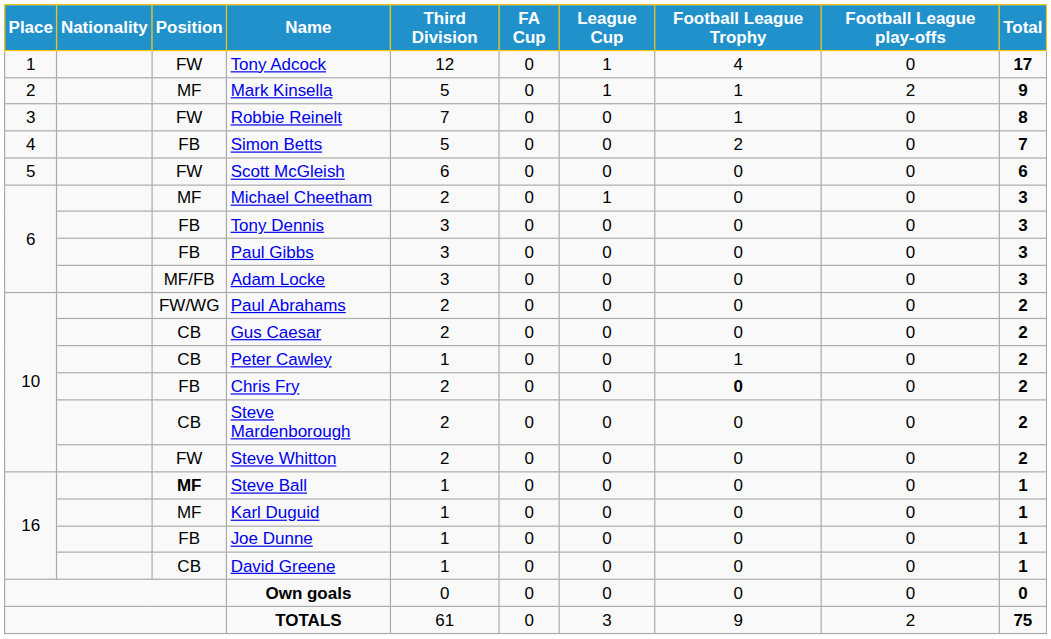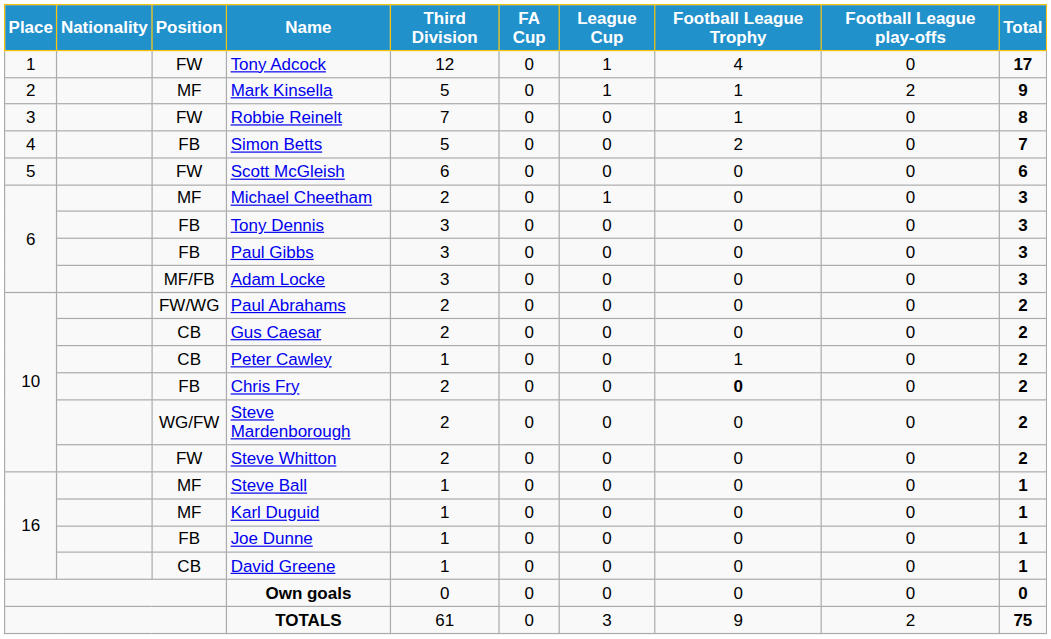 <table class="wikitable" style="text-align:center; font-size:90%; width:100%;">
 <tr>
 <th style="background:#2191CC; color:white; border:1px solid #F7C408; text-align:center;">Place</th>
 <th style="background:#2191CC; color:white; border:1px solid #F7C408; text-align:center;">Nationality</th>
 <th style="background:#2191CC; color:white; border:1px solid #F7C408; text-align:center;">Position</th>
 <th style="background:#2191CC; color:white; border:1px solid #F7C408; text-align:center;">Name</th>
 <th style="background:#2191CC; color:white; border:1px solid #F7C408; text-align:center;">Third Division</th>
 <th style="background:#2191CC; color:white; border:1px solid #F7C408; text-align:center;">FA Cup</th>
 <th style="background:#2191CC; color:white; border:1px solid #F7C408; text-align:center;">League Cup</th>
 <th style="background:#2191CC; color:white; border:1px solid #F7C408; text-align:center;">Football League Trophy</th>
 <th style="background:#2191CC; color:white; border:1px solid #F7C408; text-align:center;">Football League play-offs</th>
 <th style="background:#2191CC; color:white; border:1px solid #F7C408; text-align:center;">Total</th>
 </tr>
 <tr>
 <td>1</td>
 <td></td>
 <td>FW</td>
 <td align="left"><a href='#'>Tony Adcock</a></td>
 <td>12</td>
 <td>0</td>
 <td>1</td>
 <td>4</td>
 <td>0</td>
 <td><strong>17</strong></td>
 </tr>
 <tr>
 <td>2</td>
 <td></td>
 <td>MF</td>
 <td align="left"><a href='#'>Mark Kinsella</a></td>
 <td>5</td>
 <td>0</td>
 <td>1</td>
 <td>1</td>
 <td>2</td>
 <td><strong>9</strong></td>
 </tr>
 <tr>
 <td>3</td>
 <td></td>
 <td>FW</td>
 <td align="left"><a href='#'>Robbie Reinelt</a></td>
 <td>7</td>
 <td>0</td>
 <td>0</td>
 <td>1</td>
 <td>0</td>
 <td><strong>8</strong></td>
 </tr>
 <tr>
 <td>4</td>
 <td></td>
 <td>FB</td>
 <td align="left"><a href='#'>Simon Betts</a></td>
 <td>5</td>
 <td>0</td>
 <td>0</td>
 <td>2</td>
 <td>0</td>
 <td><strong>7</strong></td>
 </tr>
 <tr>
 <td>5</td>
 <td></td>
 <td>FW</td>
 <td align="left"><a href='#'>Scott McGleish</a></td>
 <td>6</td>
 <td>0</td>
 <td>0</td>
 <td>0</td>
 <td>0</td>
 <td><strong>6</strong></td>
 </tr>
 <tr>
 <td rowspan=4>6</td>
 <td></td>
 <td>MF</td>
 <td align="left"><a href='#'>Michael Cheetham</a></td>
 <td>2</td>
 <td>0</td>
 <td>1</td>
 <td>0</td>
 <td>0</td>
 <td><strong>3</strong></td>
 </tr>
 <tr>
 <td></td>
 <td>FB</td>
 <td align="left"><a href='#'>Tony Dennis</a></td>
 <td>3</td>
 <td>0</td>
 <td>0</td>
 <td>0</td>
 <td>0</td>
 <td><strong>3</strong></td>
 </tr>
 <tr>
 <td></td>
 <td>FB</td>
 <td align="left"><a href='#'>Paul Gibbs</a></td>
 <td>3</td>
 <td>0</td>
 <td>0</td>
 <td>0</td>
 <td>0</td>
 <td><strong>3</strong></td>
 </tr>
 <tr>
 <td></td>
 <td>MF/FB</td>
 <td align="left"><a href='#'>Adam Locke</a></td>
 <td>3</td>
 <td>0</td>
 <td>0</td>
 <td>0</td>
 <td>0</td>
 <td><strong>3</strong></td>
 </tr>
 <tr>
 <td rowspan=6>10</td>
 <td></td>
 <td>FW/WG</td>
 <td align="left"><a href='#'>Paul Abrahams</a></td>
 <td>2</td>
 <td>0</td>
 <td>0</td>
 <td>0</td>
 <td>0</td>
 <td><strong>2</strong></td>
 </tr>
 <tr>
 <td></td>
 <td>CB</td>
 <td align="left"><a href='#'>Gus Caesar</a></td>
 <td>2</td>
 <td>0</td>
 <td>0</td>
 <td>0</td>
 <td>0</td>
 <td><strong>2</strong></td>
 </tr>
 <tr>
 <td></td>
 <td>CB</td>
 <td align="left"><a href='#'>Peter Cawley</a></td>
 <td>1</td>
 <td>0</td>
 <td>0</td>
 <td>1</td>
 <td>0</td>
 <td><strong>2</strong></td>
 </tr>
 <tr>
 <td></td>
 <td>FB</td>
 <td align="left"><a href='#'>Chris Fry</a></td>
 <td>2</td>
 <td>0</td>
 <td>0</td>
 <td><strong>0</strong></td>
 <td>0</td>
 <td><strong>2</strong></td>
 </tr>
 <tr>
 <td></td>
-<td>CB</td>
+<td>WG/FW</td>
 <td align="left"><a href='#'>Steve Mardenborough</a></td>
 <td>2</td>
 <td>0</td>
 <td>0</td>
 <td>0</td>
 <td>0</td>
 <td><strong>2</strong></td>
 </tr>
 <tr>
 <td></td>
 <td>FW</td>
 <td align="left"><a href='#'>Steve Whitton</a></td>
 <td>2</td>
 <td>0</td>
 <td>0</td>
 <td>0</td>
 <td>0</td>
 <td><strong>2</strong></td>
 </tr>
 <tr>
 <td rowspan=4>16</td>
 <td></td>
-<td><strong>MF</strong></td>
+<td>MF</td>
 <td align="left"><a href='#'>Steve Ball</a></td>
 <td>1</td>
 <td>0</td>
 <td>0</td>
 <td>0</td>
 <td>0</td>
 <td><strong>1</strong></td>
 </tr>
 <tr>
 <td></td>
 <td>MF</td>
 <td align="left"><a href='#'>Karl Duguid</a></td>
 <td>1</td>
 <td>0</td>
 <td>0</td>
 <td>0</td>
 <td>0</td>
 <td><strong>1</strong></td>
 </tr>
 <tr>
 <td></td>
 <td>FB</td>
 <td align="left"><a href='#'>Joe Dunne</a></td>
 <td>1</td>
 <td>0</td>
 <td>0</td>
 <td>0</td>
 <td>0</td>
 <td><strong>1</strong></td>
 </tr>
 <tr>
 <td></td>
 <td>CB</td>
 <td align="left"><a href='#'>David Greene</a></td>
 <td>1</td>
 <td>0</td>
 <td>0</td>
 <td>0</td>
 <td>0</td>
 <td><strong>1</strong></td>
 </tr>
 <tr>
 <td colspan="3"></td>
 <td><strong>Own goals</strong></td>
 <td>0</td>
 <td>0</td>
 <td>0</td>
 <td>0</td>
 <td>0</td>
 <td><strong>0</strong></td>
 </tr>
 <tr>
 <td colspan="3"></td>
 <td><strong>TOTALS</strong></td>
 <td>61</td>
 <td>0</td>
 <td>3</td>
 <td>9</td>
 <td>2</td>
 <td><strong>75</strong></td>
 </tr>
 </table>
